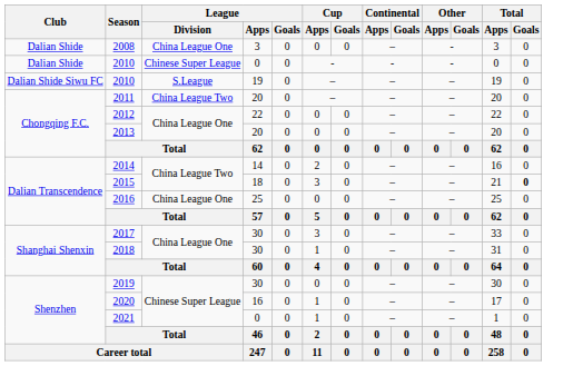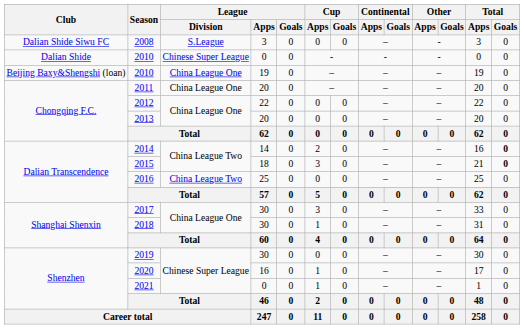 <table class="wikitable" style="text-align: center">
 <tr>
 <th rowspan="2">Club</th>
 <th rowspan="2">Season</th>
 <th colspan="3">League</th>
 <th colspan="2">Cup</th>
 <th colspan="2">Continental</th>
 <th colspan="2">Other</th>
 <th colspan="2">Total</th>
 </tr>
 <tr>
 <th>Division</th>
 <th>Apps</th>
 <th>Goals</th>
 <th>Apps</th>
 <th>Goals</th>
 <th>Apps</th>
 <th>Goals</th>
 <th>Apps</th>
 <th>Goals</th>
 <th>Apps</th>
 <th>Goals</th>
 </tr>
 <tr>
-<td><a href='#'>Dalian Shide</a></td>
+<td><a href='#'>Dalian Shide Siwu FC</a></td>
 <td><a href='#'>2008</a></td>
-<td><a href='#'>China League One</a></td>
+<td><a href='#'>S.League</a></td>
 <td>3</td>
 <td>0</td>
 <td>0</td>
 <td>0</td>
 <td colspan="2">–</td>
 <td colspan="2">-</td>
 <td>3</td>
 <td>0</td>
 </tr>
 <tr>
 <td><a href='#'>Dalian Shide</a></td>
 <td><a href='#'>2010</a></td>
 <td><a href='#'>Chinese Super League</a></td>
 <td>0</td>
 <td>0</td>
 <td colspan="2">-</td>
 <td colspan="2">-</td>
 <td colspan="2">-</td>
 <td>0</td>
 <td>0</td>
 </tr>
 <tr>
-<td><a href='#'>Dalian Shide Siwu FC</a></td>
+<td><a href='#'>Beijing Baxy&Shengshi</a> (loan)</td>
 <td><a href='#'>2010</a></td>
-<td><a href='#'>S.League</a></td>
+<td><a href='#'>China League One</a></td>
 <td>19</td>
 <td>0</td>
 <td colspan="2">–</td>
 <td colspan="2">–</td>
 <td colspan="2">–</td>
 <td>19</td>
 <td>0</td>
 </tr>
 <tr>
 <td rowspan=4><a href='#'>Chongqing F.C.</a></td>
 <td><a href='#'>2011</a></td>
-<td><a href='#'>China League Two</a></td>
+<td>China League One</td>
 <td>20</td>
 <td>0</td>
 <td colspan="2">–</td>
 <td colspan="2">–</td>
 <td colspan="2">–</td>
 <td>20</td>
 <td>0</td>
 </tr>
 <tr>
 <td><a href='#'>2012</a></td>
 <td rowspan="2">China League One</td>
 <td>22</td>
 <td>0</td>
 <td>0</td>
 <td>0</td>
 <td colspan="2">–</td>
 <td colspan="2">–</td>
 <td>22</td>
 <td>0</td>
 </tr>
 <tr>
 <td><a href='#'>2013</a></td>
 <td>20</td>
 <td>0</td>
 <td>0</td>
 <td>0</td>
 <td colspan="2">–</td>
 <td colspan="2">–</td>
 <td>20</td>
 <td>0</td>
 </tr>
 <tr>
 <th colspan=2>Total</th>
 <th>62</th>
 <th>0</th>
 <th>0</th>
 <th>0</th>
 <th>0</th>
 <th>0</th>
 <th>0</th>
 <th>0</th>
 <th>62</th>
 <th>0</th>
 </tr>
 <tr>
 <td rowspan=4><a href='#'>Dalian Transcendence</a></td>
 <td><a href='#'>2014</a></td>
 <td rowspan="2">China League Two</td>
 <td>14</td>
 <td>0</td>
 <td>2</td>
 <td>0</td>
 <td colspan="2">–</td>
 <td colspan="2">–</td>
 <td>16</td>
-<td>0</td>
+<td><strong>0</strong></td>
 </tr>
 <tr>
 <td><a href='#'>2015</a></td>
 <td>18</td>
 <td>0</td>
 <td>3</td>
 <td>0</td>
 <td colspan="2">–</td>
 <td colspan="2">–</td>
 <td>21</td>
 <td><strong>0</strong></td>
 </tr>
 <tr>
 <td><a href='#'>2016</a></td>
-<td>China League One</td>
+<td><a href='#'>China League Two</a></td>
 <td>25</td>
 <td>0</td>
 <td>0</td>
 <td>0</td>
 <td colspan="2">–</td>
 <td colspan="2">–</td>
 <td>25</td>
 <td>0</td>
 </tr>
 <tr>
 <th colspan=2>Total</th>
 <th>57</th>
 <th>0</th>
 <th>5</th>
 <th>0</th>
 <th>0</th>
 <th>0</th>
 <th>0</th>
 <th>0</th>
 <th>62</th>
 <th>0</th>
 </tr>
 <tr>
 <td rowspan=3><a href='#'>Shanghai Shenxin</a></td>
 <td><a href='#'>2017</a></td>
 <td rowspan="2">China League One</td>
 <td>30</td>
 <td>0</td>
 <td>3</td>
 <td>0</td>
 <td colspan="2">–</td>
 <td colspan="2">–</td>
 <td>33</td>
 <td>0</td>
 </tr>
 <tr>
 <td><a href='#'>2018</a></td>
 <td>30</td>
 <td>0</td>
 <td>1</td>
 <td>0</td>
 <td colspan="2">–</td>
 <td colspan="2">–</td>
 <td>31</td>
 <td>0</td>
 </tr>
 <tr>
 <th colspan=2>Total</th>
 <th>60</th>
 <th>0</th>
 <th>4</th>
 <th>0</th>
 <th>0</th>
 <th>0</th>
 <th>0</th>
 <th>0</th>
 <th>64</th>
 <th>0</th>
 </tr>
 <tr>
 <td rowspan=4><a href='#'>Shenzhen</a></td>
 <td><a href='#'>2019</a></td>
 <td rowspan=3>Chinese Super League</td>
 <td>30</td>
 <td>0</td>
 <td>0</td>
 <td>0</td>
 <td colspan="2">–</td>
 <td colspan="2">–</td>
 <td>30</td>
 <td>0</td>
 </tr>
 <tr>
 <td><a href='#'>2020</a></td>
 <td>16</td>
 <td>0</td>
 <td>1</td>
 <td>0</td>
 <td colspan="2">–</td>
 <td colspan="2">–</td>
 <td>17</td>
 <td>0</td>
 </tr>
 <tr>
 <td><a href='#'>2021</a></td>
 <td>0</td>
 <td>0</td>
 <td>1</td>
 <td>0</td>
 <td colspan="2">–</td>
 <td colspan="2">–</td>
 <td>1</td>
 <td>0</td>
 </tr>
 <tr>
 <th colspan=2>Total</th>
 <th>46</th>
 <th>0</th>
 <th>2</th>
 <th>0</th>
 <th>0</th>
 <th>0</th>
 <th>0</th>
 <th>0</th>
 <th>48</th>
 <th>0</th>
 </tr>
 <tr>
 <th colspan=3>Career total</th>
 <th>247</th>
 <th>0</th>
 <th>11</th>
 <th>0</th>
 <th>0</th>
 <th>0</th>
 <th>0</th>
 <th>0</th>
 <th>258</th>
 <th>0</th>
 </tr>
 </table>
